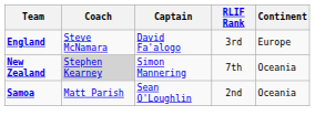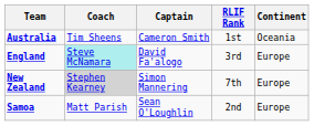 <table class="wikitable sortable" style="width:70%;">
 <tr>
 <th>Team</th>
 <th>Coach</th>
 <th>Captain</th>
 <th><a href='#'>RLIF Rank</a></th>
 <th>Continent</th>
 </tr>
 <tr>
+<td> <strong><a href='#'>Australia</a></strong></td>
+<td><a href='#'>Tim Sheens</a></td>
+<td><a href='#'>Cameron Smith</a></td>
+<td style="text-align: center;">1st</td>
+<td>Oceania</td>
+</tr>
+<tr>
 <td> <strong><a href='#'>England</a></strong></td>
-<td><a href='#'>Steve McNamara</a></td>
+<td style="background: paleturquoise;"><a href='#'>Steve McNamara</a></td>
 <td><a href='#'>David Fa'alogo</a></td>
 <td style="text-align: center;">3rd</td>
 <td>Europe</td>
 </tr>
 <tr>
 <td> <strong><a href='#'>New Zealand</a></strong></td>
 <td style="background: lightgrey;"><a href='#'>Stephen Kearney</a></td>
 <td><a href='#'>Simon Mannering</a></td>
 <td style="text-align: center;">7th</td>
-<td>Oceania</td>
+<td>Europe</td>
 </tr>
 <tr>
 <td> <strong><a href='#'>Samoa</a></strong></td>
 <td><a href='#'>Matt Parish</a></td>
 <td><a href='#'>Sean O'Loughlin</a></td>
 <td style="text-align: center;">2nd</td>
-<td>Oceania</td>
+<td>Europe</td>
 </tr>
 </table>
